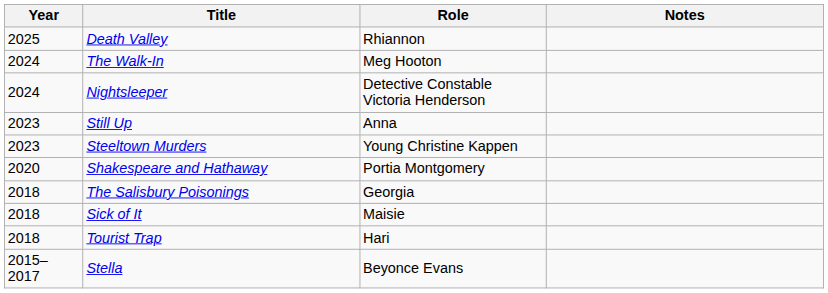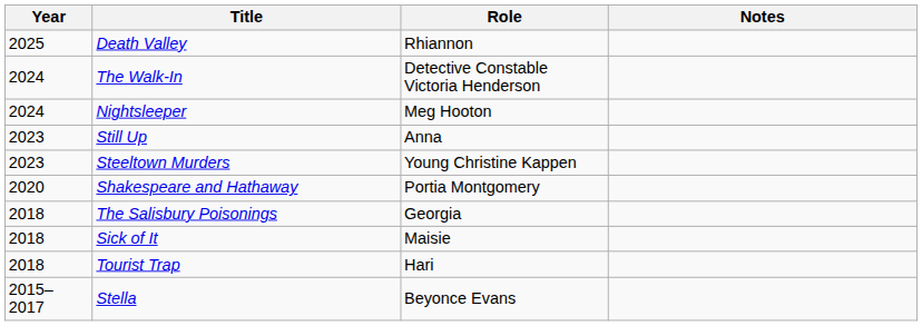 <table class="wikitable">
 <tr>
 <th scope="col" width="80">Year</th>
 <th scope="col" width="300">Title</th>
 <th scope="col" width="200">Role</th>
 <th scope="col" width="300">Notes</th>
 </tr>
 <tr>
 <td>2025</td>
 <td><em><a href='#'>Death Valley</a></em></td>
 <td>Rhiannon</td>
 <td></td>
 </tr>
 <tr>
 <td>2024</td>
 <td><em><a href='#'>The Walk-In</a></em></td>
-<td>Meg Hooton</td>
+<td>Detective Constable Victoria Henderson</td>
 <td></td>
 </tr>
 <tr>
 <td>2024</td>
 <td><em><a href='#'>Nightsleeper</a></em></td>
-<td>Detective Constable Victoria Henderson</td>
+<td>Meg Hooton</td>
 <td></td>
 </tr>
 <tr>
 <td>2023</td>
 <td><em><a href='#'>Still Up</a></em></td>
 <td>Anna</td>
 <td></td>
 </tr>
 <tr>
 <td>2023</td>
 <td><em><a href='#'>Steeltown Murders</a></em></td>
 <td>Young Christine Kappen</td>
 <td></td>
 </tr>
 <tr>
 <td>2020</td>
 <td><em><a href='#'>Shakespeare and Hathaway</a></em></td>
 <td>Portia Montgomery</td>
 <td></td>
 </tr>
 <tr>
 <td>2018</td>
 <td><em><a href='#'>The Salisbury Poisonings</a></em></td>
 <td>Georgia</td>
 <td></td>
 </tr>
 <tr>
 <td>2018</td>
 <td><em><a href='#'>Sick of It</a></em></td>
 <td>Maisie</td>
 <td></td>
 </tr>
 <tr>
 <td>2018</td>
 <td><em><a href='#'>Tourist Trap</a></em></td>
 <td>Hari</td>
 <td></td>
 </tr>
 <tr>
 <td>2015–2017</td>
 <td><em><a href='#'>Stella</a></em></td>
 <td>Beyonce Evans</td>
 <td></td>
 </tr>
 </table>
